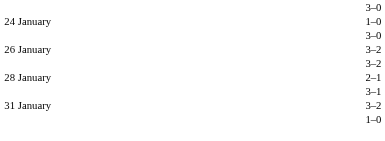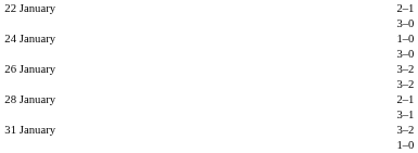 <table cellspacing=1 width=70%>
 <tr>
 <th width=25%></th>
 <th width=30%></th>
 <th width=15%></th>
 <th width=30%></th>
+</tr>
+<tr>
+<td>22 January</td>
+<td align=right></td>
+<td align=center>2–1</td>
+<td></td>
 </tr>
 <tr>
 <td></td>
 <td align=right></td>
 <td align=center>3–0</td>
 <td></td>
 </tr>
 <tr>
 <td>24 January</td>
 <td align=right></td>
 <td align=center>1–0</td>
 <td></td>
 </tr>
 <tr>
 <td></td>
 <td align=right></td>
 <td align=center>3–0</td>
 <td></td>
 </tr>
 <tr>
 <td>26 January</td>
 <td align=right></td>
 <td align=center>3–2</td>
 <td></td>
 </tr>
 <tr>
 <td></td>
 <td align=right></td>
 <td align=center>3–2</td>
 <td></td>
 </tr>
 <tr>
 <td>28 January</td>
 <td align=right></td>
 <td align=center>2–1</td>
 <td></td>
 </tr>
 <tr>
 <td></td>
 <td align=right></td>
 <td align=center>3–1</td>
 <td></td>
 </tr>
 <tr>
 <td>31 January</td>
 <td align=right></td>
 <td align=center>3–2</td>
 <td></td>
 </tr>
 <tr>
 <td></td>
 <td align=right></td>
 <td align=center>1–0</td>
 <td></td>
 </tr>
 </table>
